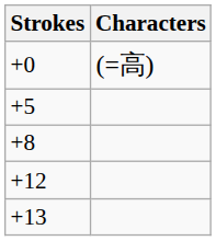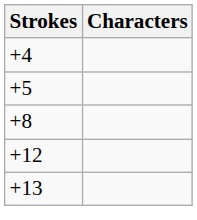 <table class="wikitable">
 <tr>
 <th>Strokes</th>
 <th>Characters</th>
 </tr>
 <tr>
-<td>+0</td>
-<td style="font-size: large;">  (=高)</td>
+<td>+4</td>
+<td style="font-size: large;"></td>
 </tr>
 <tr>
 <td>+5</td>
 <td style="font-size: large;"></td>
 </tr>
 <tr>
 <td>+8</td>
 <td style="font-size: large;"></td>
 </tr>
 <tr>
 <td>+12</td>
 <td style="font-size: large;"></td>
 </tr>
 <tr>
 <td>+13</td>
 <td style="font-size: large;"></td>
 </tr>
 </table>
